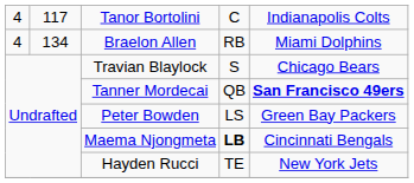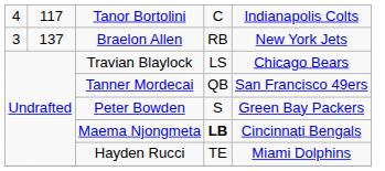 <table class="wikitable" style="text-align:center">
 <tr>
 <td>4</td>
 <td>117</td>
 <td><a href='#'>Tanor Bortolini</a></td>
 <td>C</td>
 <td><a href='#'>Indianapolis Colts</a></td>
 </tr>
 <tr>
-<td>4</td>
-<td>134</td>
+<td>3</td>
+<td>137</td>
 <td><a href='#'>Braelon Allen</a></td>
 <td>RB</td>
-<td><a href='#'>Miami Dolphins</a></td>
+<td><a href='#'>New York Jets</a></td>
 </tr>
 <tr>
 <td rowspan="5" colspan="2"><a href='#'>Undrafted</a></td>
 <td>Travian Blaylock</td>
-<td>S</td>
+<td>LS</td>
 <td><a href='#'>Chicago Bears</a></td>
 </tr>
 <tr>
 <td><a href='#'>Tanner Mordecai</a></td>
 <td>QB</td>
-<td><strong><a href='#'>San Francisco 49ers</a></strong></td>
+<td><a href='#'>San Francisco 49ers</a></td>
 </tr>
 <tr>
 <td><a href='#'>Peter Bowden</a></td>
-<td>LS</td>
+<td>S</td>
 <td><a href='#'>Green Bay Packers</a></td>
 </tr>
 <tr>
 <td><a href='#'>Maema Njongmeta</a></td>
 <td><strong>LB</strong></td>
 <td><a href='#'>Cincinnati Bengals</a></td>
 </tr>
 <tr>
 <td>Hayden Rucci</td>
 <td>TE</td>
-<td><a href='#'>New York Jets</a></td>
+<td><a href='#'>Miami Dolphins</a></td>
 </tr>
 <tr>
 </tr>
 </table>
